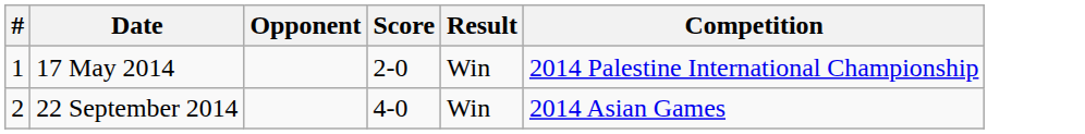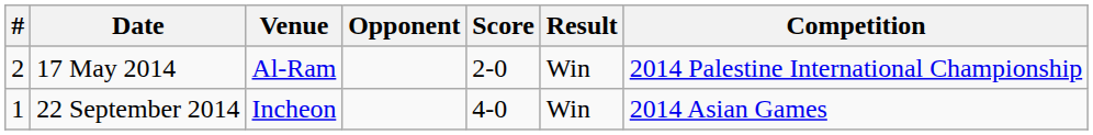 <table class="wikitable">
 <tr>
 <th>#</th>
 <th>Date</th>
+<th>Venue</th>
 <th>Opponent</th>
 <th>Score</th>
 <th>Result</th>
 <th>Competition</th>
 </tr>
 <tr>
-<td>1</td>
+<td>2</td>
 <td>17 May 2014</td>
+<td><a href='#'>Al-Ram</a></td>
 <td></td>
 <td>2-0</td>
 <td>Win</td>
 <td><a href='#'>2014 Palestine International Championship</a></td>
 </tr>
 <tr>
-<td>2</td>
+<td>1</td>
 <td>22 September 2014</td>
+<td><a href='#'>Incheon</a></td>
 <td></td>
 <td>4-0</td>
 <td>Win</td>
 <td><a href='#'>2014 Asian Games</a></td>
 </tr>
 </table>
